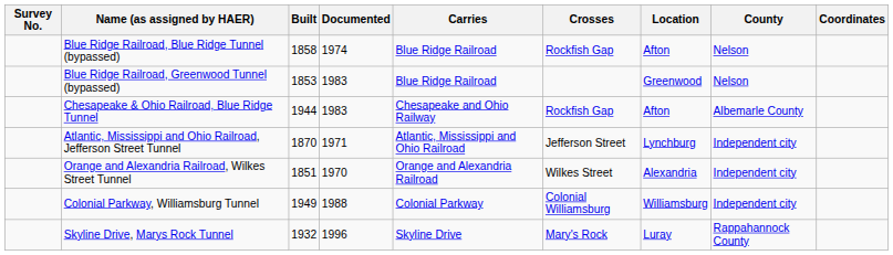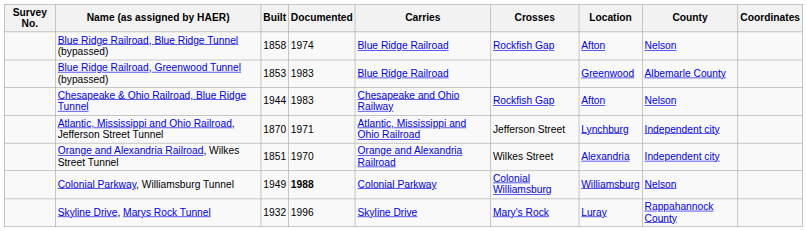 <table class="wikitable sortable">
 <tr>
 <th>Survey No.</th>
 <th>Name (as assigned by HAER)</th>
 <th>Built</th>
 <th>Documented</th>
 <th>Carries</th>
 <th>Crosses</th>
 <th>Location</th>
 <th>County</th>
 <th>Coordinates</th>
 </tr>
 <tr>
 <td></td>
 <td><a href='#'>Blue Ridge Railroad, Blue Ridge Tunnel</a> (bypassed)</td>
 <td>1858</td>
 <td>1974</td>
 <td><a href='#'>Blue Ridge Railroad</a></td>
 <td><a href='#'>Rockfish Gap</a></td>
 <td><a href='#'>Afton</a></td>
 <td><a href='#'>Nelson</a></td>
 <td></td>
 </tr>
 <tr>
 <td></td>
 <td><a href='#'>Blue Ridge Railroad, Greenwood Tunnel</a> (bypassed)</td>
 <td>1853</td>
 <td>1983</td>
 <td><a href='#'>Blue Ridge Railroad</a></td>
 <td></td>
 <td><a href='#'>Greenwood</a></td>
-<td><a href='#'>Nelson</a></td>
+<td><a href='#'>Albemarle County</a></td>
 <td></td>
 </tr>
 <tr>
 <td></td>
 <td><a href='#'>Chesapeake & Ohio Railroad, Blue Ridge Tunnel</a></td>
 <td>1944</td>
 <td>1983</td>
 <td><a href='#'>Chesapeake and Ohio Railway</a></td>
 <td><a href='#'>Rockfish Gap</a></td>
 <td><a href='#'>Afton</a></td>
-<td><a href='#'>Albemarle County</a></td>
+<td><a href='#'>Nelson</a></td>
 <td></td>
 </tr>
 <tr>
 <td></td>
 <td><a href='#'>Atlantic, Mississippi and Ohio Railroad</a>, Jefferson Street Tunnel</td>
 <td>1870</td>
 <td>1971</td>
 <td><a href='#'>Atlantic, Mississippi and Ohio Railroad</a></td>
 <td>Jefferson Street</td>
 <td><a href='#'>Lynchburg</a></td>
 <td><a href='#'>Independent city</a></td>
 <td></td>
 </tr>
 <tr>
 <td></td>
 <td><a href='#'>Orange and Alexandria Railroad</a>, Wilkes Street Tunnel</td>
 <td>1851</td>
 <td>1970</td>
 <td><a href='#'>Orange and Alexandria Railroad</a></td>
 <td>Wilkes Street</td>
 <td><a href='#'>Alexandria</a></td>
 <td><a href='#'>Independent city</a></td>
 <td></td>
 </tr>
 <tr>
 <td></td>
 <td><a href='#'>Colonial Parkway</a>, Williamsburg Tunnel</td>
 <td>1949</td>
-<td>1988</td>
+<td><strong>1988</strong></td>
 <td><a href='#'>Colonial Parkway</a></td>
 <td><a href='#'>Colonial Williamsburg</a></td>
 <td><a href='#'>Williamsburg</a></td>
-<td><a href='#'>Independent city</a></td>
+<td><a href='#'>Nelson</a></td>
 <td></td>
 </tr>
 <tr>
 <td></td>
 <td><a href='#'>Skyline Drive</a>, <a href='#'>Marys Rock Tunnel</a></td>
 <td>1932</td>
 <td>1996</td>
 <td><a href='#'>Skyline Drive</a></td>
 <td><a href='#'>Mary's Rock</a></td>
 <td><a href='#'>Luray</a></td>
 <td><a href='#'>Rappahannock County</a></td>
 <td></td>
 </tr>
 </table>
